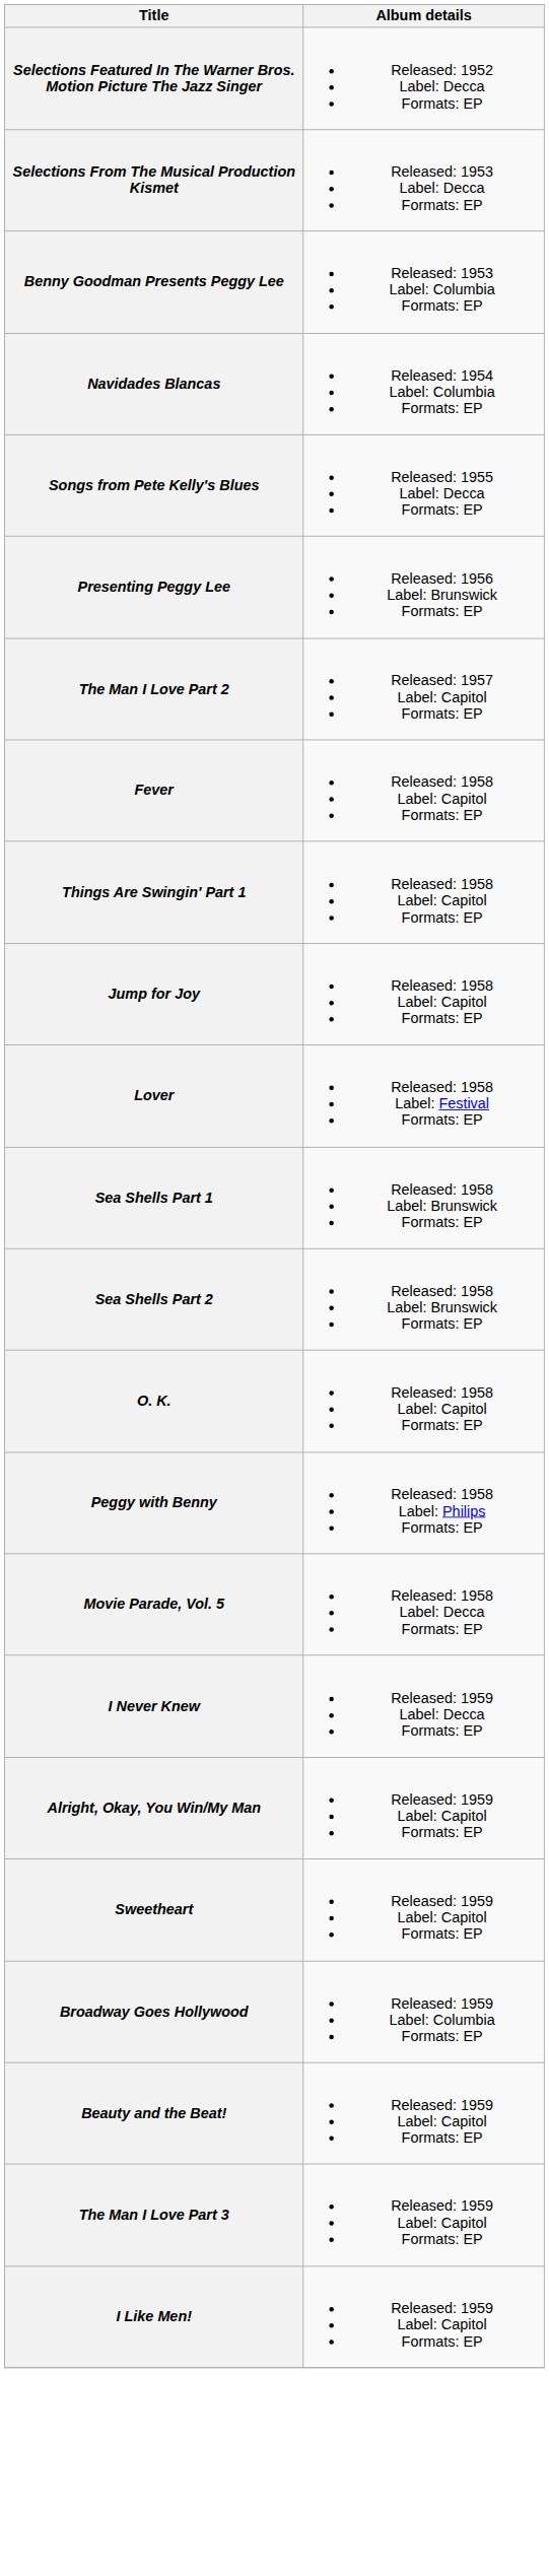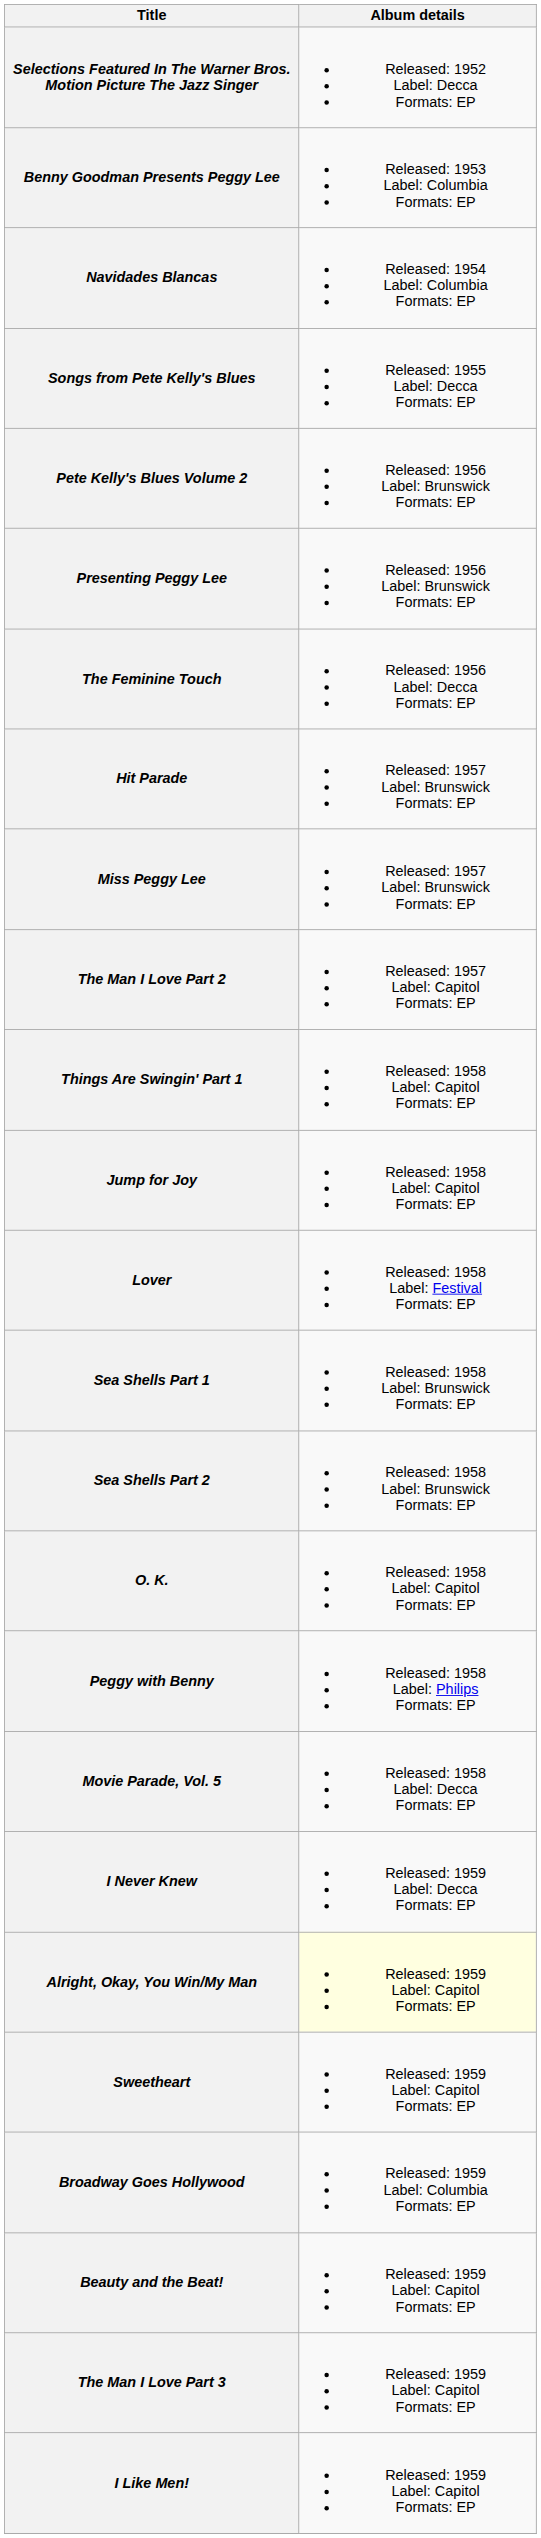 <table class="wikitable plainrowheaders" style="text-align:center;">
 <tr>
 <th scope="col" style="width:20em;">Title</th>
 <th scope="col" style="width:16em;">Album details</th>
 </tr>
 <tr>
 <th scope="row"><em>Selections Featured In The Warner Bros. Motion Picture The Jazz Singer</em><br></th>
 <td><br><ul><li>Released: 1952</li><li>Label: Decca</li><li>Formats: EP</li></ul></td>
-</tr>
-<tr>
-<th scope="row"><em>Selections From The Musical Production Kismet</em><br></th>
-<td><br><ul><li>Released: 1953</li><li>Label: Decca</li><li>Formats: EP</li></ul></td>
 </tr>
 <tr>
 <th scope="row"><em>Benny Goodman Presents Peggy Lee</em><br></th>
 <td><br><ul><li>Released: 1953</li><li>Label: Columbia</li><li>Formats: EP</li></ul></td>
 </tr>
 <tr>
 <th scope="row"><em>Navidades Blancas</em><br></th>
 <td><br><ul><li>Released: 1954</li><li>Label: Columbia</li><li>Formats: EP</li></ul></td>
 </tr>
 <tr>
 <th scope="row"><em>Songs from Pete Kelly's Blues</em></th>
 <td><br><ul><li>Released: 1955</li><li>Label: Decca</li><li>Formats: EP</li></ul></td>
 </tr>
 <tr>
+<th scope="row"><em>Pete Kelly's Blues Volume 2</em></th>
+<td><br><ul><li>Released: 1956</li><li>Label: Brunswick</li><li>Formats: EP</li></ul></td>
+</tr>
+<tr>
 <th scope="row"><em>Presenting Peggy Lee</em></th>
 <td><br><ul><li>Released: 1956</li><li>Label: Brunswick</li><li>Formats: EP</li></ul></td>
 </tr>
 <tr>
+<th scope="row"><em>The Feminine Touch</em><br></th>
+<td><br><ul><li>Released: 1956</li><li>Label: Decca</li><li>Formats: EP</li></ul></td>
+</tr>
+<tr>
+<th scope="row"><em>Hit Parade</em><br></th>
+<td><br><ul><li>Released: 1957</li><li>Label: Brunswick</li><li>Formats: EP</li></ul></td>
+</tr>
+<tr>
+<th scope="row"><em>Miss Peggy Lee</em></th>
+<td><br><ul><li>Released: 1957</li><li>Label: Brunswick</li><li>Formats: EP</li></ul></td>
+</tr>
+<tr>
 <th scope="row"><em>The Man I Love Part 2</em></th>
 <td><br><ul><li>Released: 1957</li><li>Label: Capitol</li><li>Formats: EP</li></ul></td>
-</tr>
-<tr>
-<th scope="row"><em>Fever</em></th>
-<td><br><ul><li>Released: 1958</li><li>Label: Capitol</li><li>Formats: EP</li></ul></td>
 </tr>
 <tr>
 <th scope="row"><em>Things Are Swingin' Part 1</em></th>
 <td><br><ul><li>Released: 1958</li><li>Label: Capitol</li><li>Formats: EP</li></ul></td>
 </tr>
 <tr>
 <th scope="row"><em>Jump for Joy</em></th>
 <td><br><ul><li>Released: 1958</li><li>Label: Capitol</li><li>Formats: EP</li></ul></td>
 </tr>
 <tr>
 <th scope="row"><em>Lover</em><br></th>
 <td><br><ul><li>Released: 1958</li><li>Label: <a href='#'>Festival</a></li><li>Formats: EP</li></ul></td>
 </tr>
 <tr>
 <th scope="row"><em>Sea Shells Part 1</em></th>
 <td><br><ul><li>Released: 1958</li><li>Label: Brunswick</li><li>Formats: EP</li></ul></td>
 </tr>
 <tr>
 <th scope="row"><em>Sea Shells Part 2</em></th>
 <td><br><ul><li>Released: 1958</li><li>Label: Brunswick</li><li>Formats: EP</li></ul></td>
 </tr>
 <tr>
 <th scope="row"><em>O. K.</em></th>
 <td><br><ul><li>Released: 1958</li><li>Label: Capitol</li><li>Formats: EP</li></ul></td>
 </tr>
 <tr>
 <th scope="row"><em>Peggy with Benny</em><br></th>
 <td><br><ul><li>Released: 1958</li><li>Label: <a href='#'>Philips</a></li><li>Formats: EP</li></ul></td>
 </tr>
 <tr>
 <th scope="row"><em>Movie Parade, Vol. 5</em></th>
 <td><br><ul><li>Released: 1958</li><li>Label: Decca</li><li>Formats: EP</li></ul></td>
 </tr>
 <tr>
 <th scope="row"><em>I Never Knew</em></th>
 <td><br><ul><li>Released: 1959</li><li>Label: Decca</li><li>Formats: EP</li></ul></td>
 </tr>
 <tr>
 <th scope="row"><em>Alright, Okay, You Win/My Man</em></th>
-<td><br><ul><li>Released: 1959</li><li>Label: Capitol</li><li>Formats: EP</li></ul></td>
+<td style="background: lightyellow;"><br><ul><li>Released: 1959</li><li>Label: Capitol</li><li>Formats: EP</li></ul></td>
 </tr>
 <tr>
 <th scope="row"><em>Sweetheart</em></th>
 <td><br><ul><li>Released: 1959</li><li>Label: Capitol</li><li>Formats: EP</li></ul></td>
 </tr>
 <tr>
 <th scope="row"><em>Broadway Goes Hollywood</em><br></th>
 <td><br><ul><li>Released: 1959</li><li>Label: Columbia</li><li>Formats: EP</li></ul></td>
 </tr>
 <tr>
 <th scope="row"><em>Beauty and the Beat!</em><br></th>
 <td><br><ul><li>Released: 1959</li><li>Label: Capitol</li><li>Formats: EP</li></ul></td>
 </tr>
 <tr>
 <th scope="row"><em>The Man I Love Part 3</em></th>
 <td><br><ul><li>Released: 1959</li><li>Label: Capitol</li><li>Formats: EP</li></ul></td>
 </tr>
 <tr>
 <th scope="row"><em>I Like Men!</em></th>
 <td><br><ul><li>Released: 1959</li><li>Label: Capitol</li><li>Formats: EP</li></ul></td>
 </tr>
 <tr>
 </tr>
 </table>
